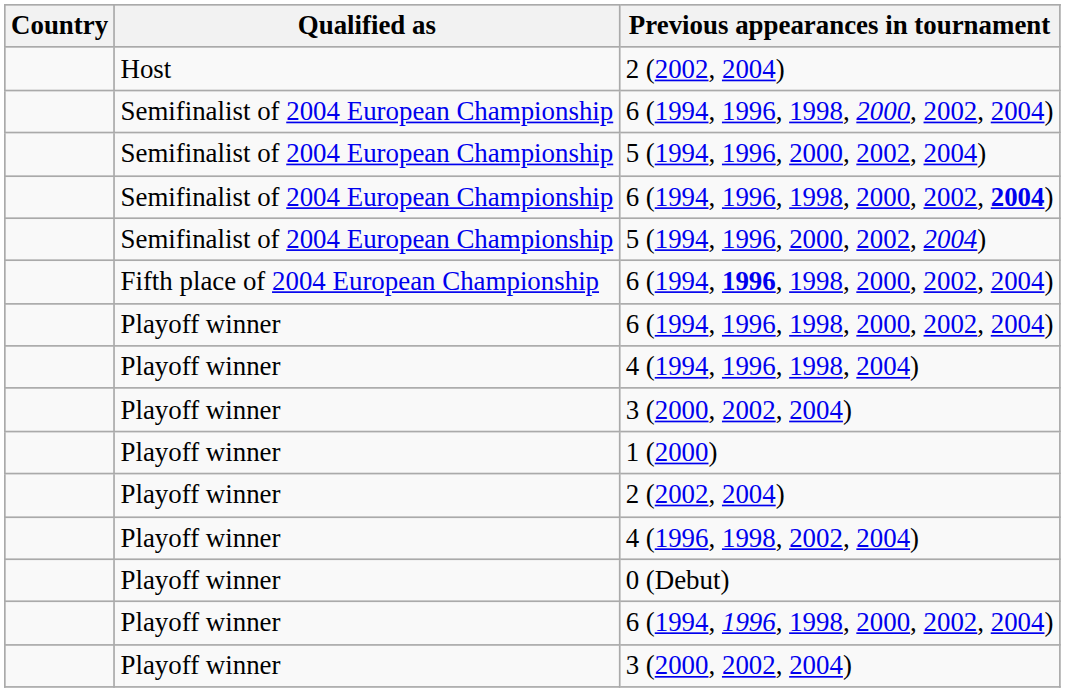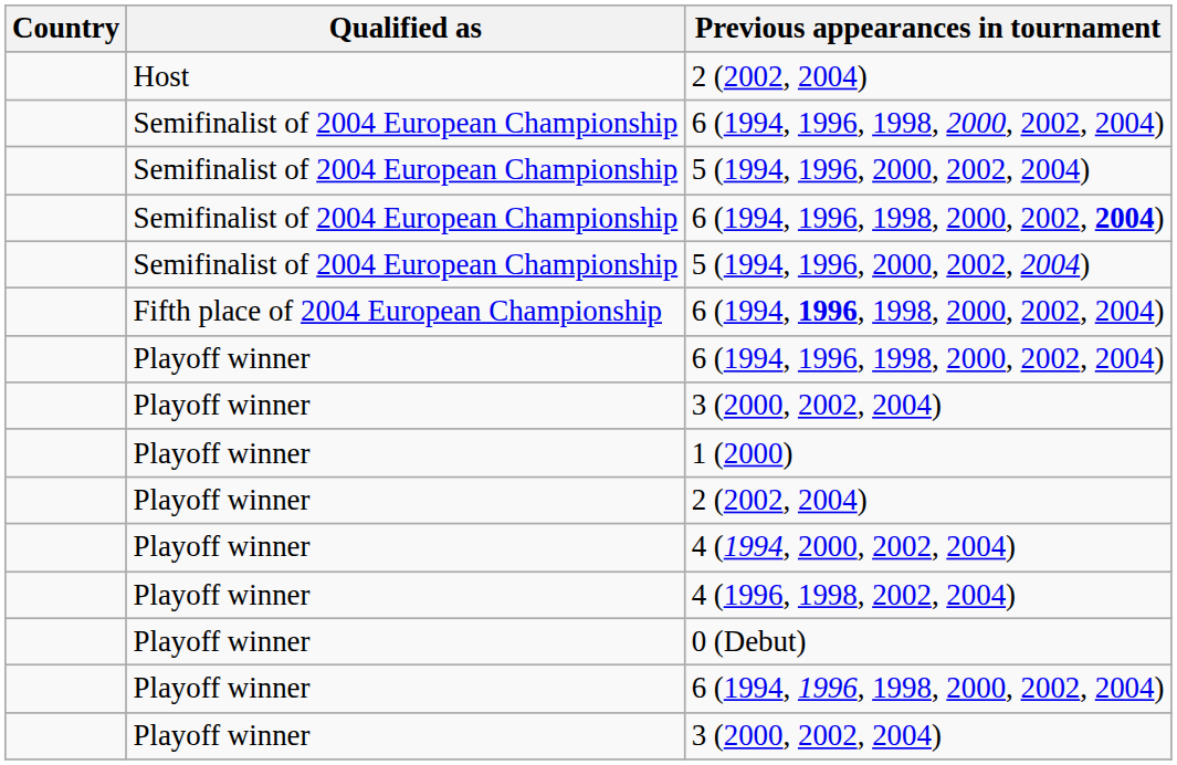 <table class="wikitable sortable">
 <tr>
 <th>Country</th>
 <th>Qualified as</th>
 <th>Previous appearances in tournament</th>
 </tr>
 <tr>
 <td></td>
 <td>Host</td>
 <td>2 (<a href='#'>2002</a>, <a href='#'>2004</a>)</td>
 </tr>
 <tr>
 <td></td>
 <td>Semifinalist of <a href='#'>2004 European Championship</a></td>
 <td>6 (<a href='#'>1994</a>, <a href='#'>1996</a>, <a href='#'>1998</a>, <em><a href='#'>2000</a></em>, <a href='#'>2002</a>, <a href='#'>2004</a>)</td>
 </tr>
 <tr>
 <td></td>
 <td>Semifinalist of <a href='#'>2004 European Championship</a></td>
 <td>5 (<a href='#'>1994</a>, <a href='#'>1996</a>, <a href='#'>2000</a>, <a href='#'>2002</a>, <a href='#'>2004</a>)</td>
 </tr>
 <tr>
 <td></td>
 <td>Semifinalist of <a href='#'>2004 European Championship</a></td>
 <td>6 (<a href='#'>1994</a>, <a href='#'>1996</a>, <a href='#'>1998</a>, <a href='#'>2000</a>, <a href='#'>2002</a>, <strong><a href='#'>2004</a></strong>)</td>
 </tr>
 <tr>
 <td></td>
 <td>Semifinalist of <a href='#'>2004 European Championship</a></td>
 <td>5 (<a href='#'>1994</a>, <a href='#'>1996</a>, <a href='#'>2000</a>, <a href='#'>2002</a>, <em><a href='#'>2004</a></em>)</td>
 </tr>
 <tr>
 <td></td>
 <td>Fifth place of <a href='#'>2004 European Championship</a></td>
 <td>6 (<a href='#'>1994</a>, <strong><a href='#'>1996</a></strong>, <a href='#'>1998</a>, <a href='#'>2000</a>, <a href='#'>2002</a>, <a href='#'>2004</a>)</td>
 </tr>
 <tr>
 <td></td>
 <td>Playoff winner</td>
 <td>6 (<a href='#'>1994</a>, <a href='#'>1996</a>, <a href='#'>1998</a>, <a href='#'>2000</a>, <a href='#'>2002</a>, <a href='#'>2004</a>)</td>
 </tr>
 <tr>
 <td></td>
 <td>Playoff winner</td>
-<td>4 (<a href='#'>1994</a>, <a href='#'>1996</a>, <a href='#'>1998</a>, <a href='#'>2004</a>)</td>
-</tr>
-<tr>
-<td></td>
-<td>Playoff winner</td>
 <td>3 (<a href='#'>2000</a>, <a href='#'>2002</a>, <a href='#'>2004</a>)</td>
 </tr>
 <tr>
 <td></td>
 <td>Playoff winner</td>
 <td>1 (<a href='#'>2000</a>)</td>
 </tr>
 <tr>
 <td></td>
 <td>Playoff winner</td>
 <td>2 (<a href='#'>2002</a>, <a href='#'>2004</a>)</td>
+</tr>
+<tr>
+<td></td>
+<td>Playoff winner</td>
+<td>4 (<em><a href='#'>1994</a></em>, <a href='#'>2000</a>, <a href='#'>2002</a>, <a href='#'>2004</a>)</td>
 </tr>
 <tr>
 <td></td>
 <td>Playoff winner</td>
 <td>4 (<a href='#'>1996</a>, <a href='#'>1998</a>, <a href='#'>2002</a>, <a href='#'>2004</a>)</td>
 </tr>
 <tr>
 <td></td>
 <td>Playoff winner</td>
 <td>0 (Debut)</td>
 </tr>
 <tr>
 <td></td>
 <td>Playoff winner</td>
 <td>6 (<a href='#'>1994</a>, <em><a href='#'>1996</a></em>, <a href='#'>1998</a>, <a href='#'>2000</a>, <a href='#'>2002</a>, <a href='#'>2004</a>)</td>
 </tr>
 <tr>
 <td></td>
 <td>Playoff winner</td>
 <td>3 (<a href='#'>2000</a>, <a href='#'>2002</a>, <a href='#'>2004</a>)</td>
 </tr>
 </table>
